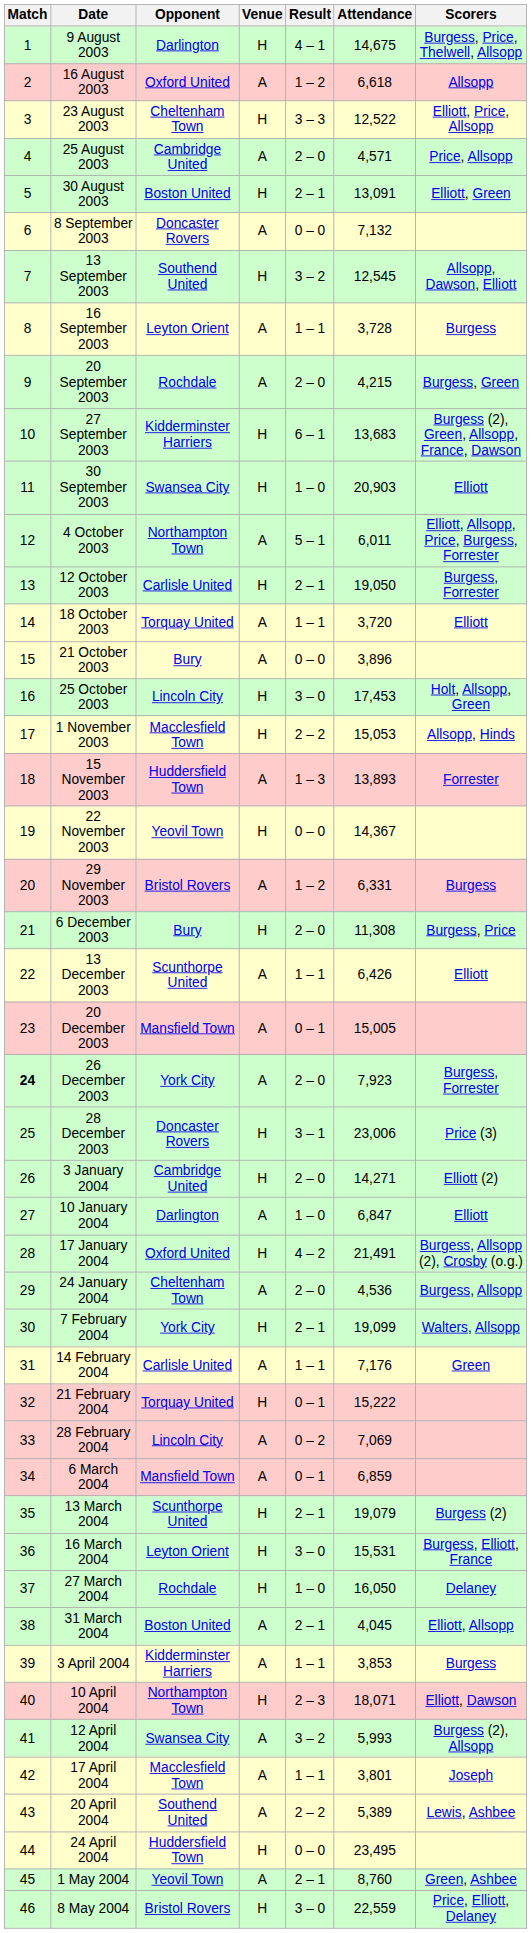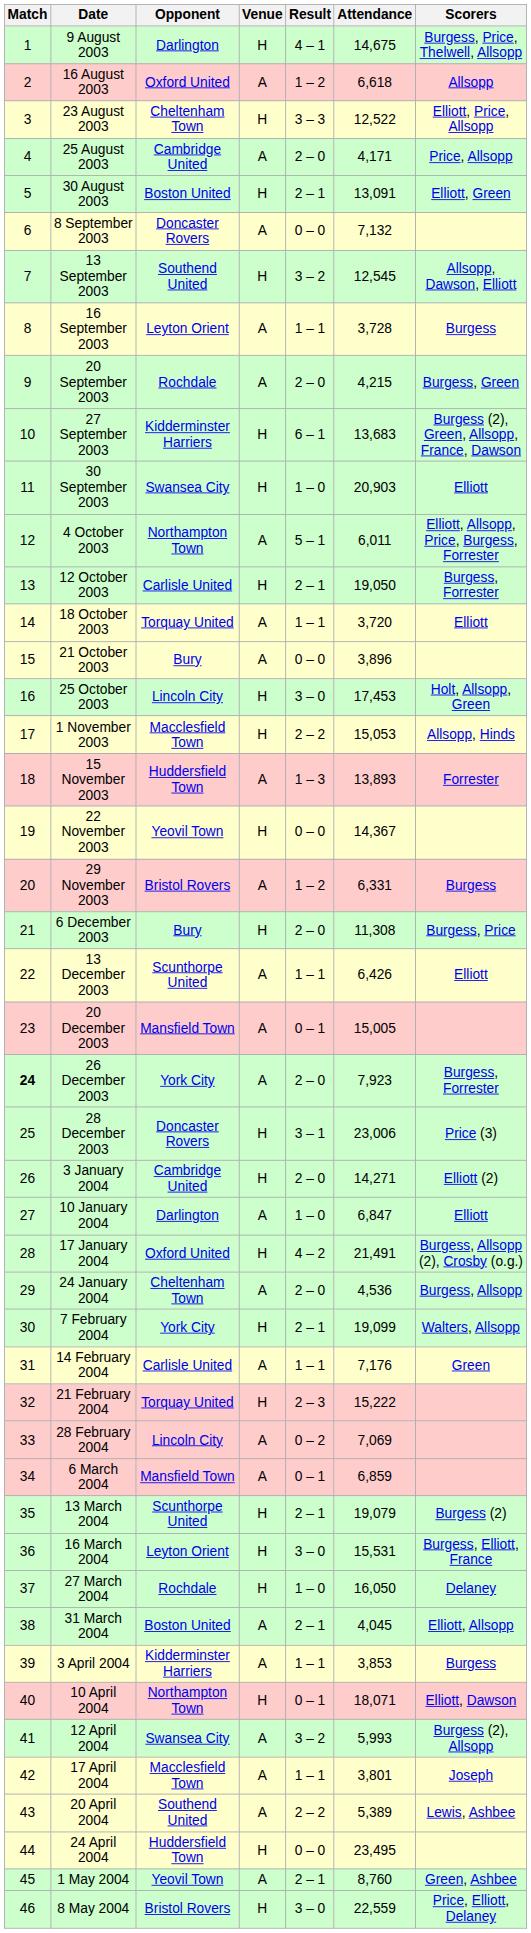 <table class="wikitable" style="font-size:100%; text-align:center">
 <tr>
 <th>Match</th>
 <th>Date</th>
 <th>Opponent</th>
 <th>Venue</th>
 <th>Result</th>
 <th>Attendance</th>
 <th>Scorers</th>
 </tr>
 <tr style="background: #CCFFCC;">
 <td>1</td>
 <td>9 August 2003</td>
 <td><a href='#'>Darlington</a></td>
 <td>H</td>
 <td>4 – 1</td>
 <td>14,675</td>
 <td><a href='#'>Burgess</a>, <a href='#'>Price</a>, <a href='#'>Thelwell</a>, <a href='#'>Allsopp</a></td>
 </tr>
 <tr style="background: #FFCCCC;">
 <td>2</td>
 <td>16 August 2003</td>
 <td><a href='#'>Oxford United</a></td>
 <td>A</td>
 <td>1 – 2</td>
 <td>6,618</td>
 <td><a href='#'>Allsopp</a></td>
 </tr>
 <tr style="background: #FFFFCC;">
 <td>3</td>
 <td>23 August 2003</td>
 <td><a href='#'>Cheltenham Town</a></td>
 <td>H</td>
 <td>3 – 3</td>
 <td>12,522</td>
 <td><a href='#'>Elliott</a>, <a href='#'>Price</a>, <a href='#'>Allsopp</a></td>
 </tr>
 <tr style="background: #CCFFCC;">
 <td>4</td>
 <td>25 August 2003</td>
 <td><a href='#'>Cambridge United</a></td>
 <td>A</td>
 <td>2 – 0</td>
-<td>4,571</td>
+<td>4,171</td>
 <td><a href='#'>Price</a>, <a href='#'>Allsopp</a></td>
 </tr>
 <tr style="background: #CCFFCC;">
 <td>5</td>
 <td>30 August 2003</td>
 <td><a href='#'>Boston United</a></td>
 <td>H</td>
 <td>2 – 1</td>
 <td>13,091</td>
 <td><a href='#'>Elliott</a>, <a href='#'>Green</a></td>
 </tr>
 <tr style="background: #FFFFCC;">
 <td>6</td>
 <td>8 September 2003</td>
 <td><a href='#'>Doncaster Rovers</a></td>
 <td>A</td>
 <td>0 – 0</td>
 <td>7,132</td>
 <td></td>
 </tr>
 <tr style="background: #CCFFCC;">
 <td>7</td>
 <td>13 September 2003</td>
 <td><a href='#'>Southend United</a></td>
 <td>H</td>
 <td>3 – 2</td>
 <td>12,545</td>
 <td><a href='#'>Allsopp</a>, <a href='#'>Dawson</a>, <a href='#'>Elliott</a></td>
 </tr>
 <tr style="background: #FFFFCC;">
 <td>8</td>
 <td>16 September 2003</td>
 <td><a href='#'>Leyton Orient</a></td>
 <td>A</td>
 <td>1 – 1</td>
 <td>3,728</td>
 <td><a href='#'>Burgess</a></td>
 </tr>
 <tr style="background: #CCFFCC;">
 <td>9</td>
 <td>20 September 2003</td>
 <td><a href='#'>Rochdale</a></td>
 <td>A</td>
 <td>2 – 0</td>
 <td>4,215</td>
 <td><a href='#'>Burgess</a>, <a href='#'>Green</a></td>
 </tr>
 <tr style="background: #CCFFCC;">
 <td>10</td>
 <td>27 September 2003</td>
 <td><a href='#'>Kidderminster Harriers</a></td>
 <td>H</td>
 <td>6 – 1</td>
 <td>13,683</td>
 <td><a href='#'>Burgess</a> (2), <a href='#'>Green</a>, <a href='#'>Allsopp</a>, <a href='#'>France</a>, <a href='#'>Dawson</a></td>
 </tr>
 <tr style="background: #CCFFCC;">
 <td>11</td>
 <td>30 September 2003</td>
 <td><a href='#'>Swansea City</a></td>
 <td>H</td>
 <td>1 – 0</td>
 <td>20,903</td>
 <td><a href='#'>Elliott</a></td>
 </tr>
 <tr style="background: #CCFFCC;">
 <td>12</td>
 <td>4 October 2003</td>
 <td><a href='#'>Northampton Town</a></td>
 <td>A</td>
 <td>5 – 1</td>
 <td>6,011</td>
 <td><a href='#'>Elliott</a>, <a href='#'>Allsopp</a>, <a href='#'>Price</a>, <a href='#'>Burgess</a>, <a href='#'>Forrester</a></td>
 </tr>
 <tr style="background: #CCFFCC;">
 <td>13</td>
 <td>12 October 2003</td>
 <td><a href='#'>Carlisle United</a></td>
 <td>H</td>
 <td>2 – 1</td>
 <td>19,050</td>
 <td><a href='#'>Burgess</a>, <a href='#'>Forrester</a></td>
 </tr>
 <tr style="background: #FFFFCC;">
 <td>14</td>
 <td>18 October 2003</td>
 <td><a href='#'>Torquay United</a></td>
 <td>A</td>
 <td>1 – 1</td>
 <td>3,720</td>
 <td><a href='#'>Elliott</a></td>
 </tr>
 <tr style="background: #FFFFCC;">
 <td>15</td>
 <td>21 October 2003</td>
 <td><a href='#'>Bury</a></td>
 <td>A</td>
 <td>0 – 0</td>
 <td>3,896</td>
 <td></td>
 </tr>
 <tr style="background: #CCFFCC;">
 <td>16</td>
 <td>25 October 2003</td>
 <td><a href='#'>Lincoln City</a></td>
 <td>H</td>
 <td>3 – 0</td>
 <td>17,453</td>
 <td><a href='#'>Holt</a>, <a href='#'>Allsopp</a>, <a href='#'>Green</a></td>
 </tr>
 <tr style="background: #FFFFCC;">
 <td>17</td>
 <td>1 November 2003</td>
 <td><a href='#'>Macclesfield Town</a></td>
 <td>H</td>
 <td>2 – 2</td>
 <td>15,053</td>
 <td><a href='#'>Allsopp</a>, <a href='#'>Hinds</a></td>
 </tr>
 <tr style="background: #FFCCCC;">
 <td>18</td>
 <td>15 November 2003</td>
 <td><a href='#'>Huddersfield Town</a></td>
 <td>A</td>
 <td>1 – 3</td>
 <td>13,893</td>
 <td><a href='#'>Forrester</a></td>
 </tr>
 <tr style="background: #FFFFCC;">
 <td>19</td>
 <td>22 November 2003</td>
 <td><a href='#'>Yeovil Town</a></td>
 <td>H</td>
 <td>0 – 0</td>
 <td>14,367</td>
 <td></td>
 </tr>
 <tr style="background: #FFCCCC;">
 <td>20</td>
 <td>29 November 2003</td>
 <td><a href='#'>Bristol Rovers</a></td>
 <td>A</td>
 <td>1 – 2</td>
 <td>6,331</td>
 <td><a href='#'>Burgess</a></td>
 </tr>
 <tr style="background: #CCFFCC;">
 <td>21</td>
 <td>6 December 2003</td>
 <td><a href='#'>Bury</a></td>
 <td>H</td>
 <td>2 – 0</td>
 <td>11,308</td>
 <td><a href='#'>Burgess</a>, <a href='#'>Price</a></td>
 </tr>
 <tr style="background: #FFFFCC;">
 <td>22</td>
 <td>13 December 2003</td>
 <td><a href='#'>Scunthorpe United</a></td>
 <td>A</td>
 <td>1 – 1</td>
 <td>6,426</td>
 <td><a href='#'>Elliott</a></td>
 </tr>
 <tr style="background: #FFCCCC;">
 <td>23</td>
 <td>20 December 2003</td>
 <td><a href='#'>Mansfield Town</a></td>
 <td>A</td>
 <td>0 – 1</td>
 <td>15,005</td>
 <td></td>
 </tr>
 <tr style="background: #CCFFCC;">
 <td><strong>24</strong></td>
 <td>26 December 2003</td>
 <td><a href='#'>York City</a></td>
 <td>A</td>
 <td>2 – 0</td>
 <td>7,923</td>
 <td><a href='#'>Burgess</a>, <a href='#'>Forrester</a></td>
 </tr>
 <tr style="background: #CCFFCC;">
 <td>25</td>
 <td>28 December 2003</td>
 <td><a href='#'>Doncaster Rovers</a></td>
 <td>H</td>
 <td>3 – 1</td>
 <td>23,006</td>
 <td><a href='#'>Price</a> (3)</td>
 </tr>
 <tr style="background: #CCFFCC;">
 <td>26</td>
 <td>3 January 2004</td>
 <td><a href='#'>Cambridge United</a></td>
 <td>H</td>
 <td>2 – 0</td>
 <td>14,271</td>
 <td><a href='#'>Elliott</a> (2)</td>
 </tr>
 <tr style="background: #CCFFCC;">
 <td>27</td>
 <td>10 January 2004</td>
 <td><a href='#'>Darlington</a></td>
 <td>A</td>
 <td>1 – 0</td>
 <td>6,847</td>
 <td><a href='#'>Elliott</a></td>
 </tr>
 <tr style="background: #CCFFCC;">
 <td>28</td>
 <td>17 January 2004</td>
 <td><a href='#'>Oxford United</a></td>
 <td>H</td>
 <td>4 – 2</td>
 <td>21,491</td>
 <td><a href='#'>Burgess</a>, <a href='#'>Allsopp</a> (2), <a href='#'>Crosby</a> (o.g.)</td>
 </tr>
 <tr style="background: #CCFFCC;">
 <td>29</td>
 <td>24 January 2004</td>
 <td><a href='#'>Cheltenham Town</a></td>
 <td>A</td>
 <td>2 – 0</td>
 <td>4,536</td>
 <td><a href='#'>Burgess</a>, <a href='#'>Allsopp</a></td>
 </tr>
 <tr style="background: #CCFFCC;">
 <td>30</td>
 <td>7 February 2004</td>
 <td><a href='#'>York City</a></td>
 <td>H</td>
 <td>2 – 1</td>
 <td>19,099</td>
 <td><a href='#'>Walters</a>, <a href='#'>Allsopp</a></td>
 </tr>
 <tr style="background: #FFFFCC;">
 <td>31</td>
 <td>14 February 2004</td>
 <td><a href='#'>Carlisle United</a></td>
 <td>A</td>
 <td>1 – 1</td>
 <td>7,176</td>
 <td><a href='#'>Green</a></td>
 </tr>
 <tr style="background: #FFCCCC;">
 <td>32</td>
 <td>21 February 2004</td>
 <td><a href='#'>Torquay United</a></td>
 <td>H</td>
-<td>0 – 1</td>
+<td>2 – 3</td>
 <td>15,222</td>
 <td></td>
 </tr>
 <tr style="background: #FFCCCC;">
 <td>33</td>
 <td>28 February 2004</td>
 <td><a href='#'>Lincoln City</a></td>
 <td>A</td>
 <td>0 – 2</td>
 <td>7,069</td>
 <td></td>
 </tr>
 <tr style="background: #FFCCCC;">
 <td>34</td>
 <td>6 March 2004</td>
 <td><a href='#'>Mansfield Town</a></td>
 <td>A</td>
 <td>0 – 1</td>
 <td>6,859</td>
 <td></td>
 </tr>
 <tr style="background: #CCFFCC;">
 <td>35</td>
 <td>13 March 2004</td>
 <td><a href='#'>Scunthorpe United</a></td>
 <td>H</td>
 <td>2 – 1</td>
 <td>19,079</td>
 <td><a href='#'>Burgess</a> (2)</td>
 </tr>
 <tr style="background: #CCFFCC;">
 <td>36</td>
 <td>16 March 2004</td>
 <td><a href='#'>Leyton Orient</a></td>
 <td>H</td>
 <td>3 – 0</td>
 <td>15,531</td>
 <td><a href='#'>Burgess</a>, <a href='#'>Elliott</a>, <a href='#'>France</a></td>
 </tr>
 <tr style="background: #CCFFCC;">
 <td>37</td>
 <td>27 March 2004</td>
 <td><a href='#'>Rochdale</a></td>
 <td>H</td>
 <td>1 – 0</td>
 <td>16,050</td>
 <td><a href='#'>Delaney</a></td>
 </tr>
 <tr style="background: #CCFFCC;">
 <td>38</td>
 <td>31 March 2004</td>
 <td><a href='#'>Boston United</a></td>
 <td>A</td>
 <td>2 – 1</td>
 <td>4,045</td>
 <td><a href='#'>Elliott</a>, <a href='#'>Allsopp</a></td>
 </tr>
 <tr style="background: #FFFFCC;">
 <td>39</td>
 <td>3 April 2004</td>
 <td><a href='#'>Kidderminster Harriers</a></td>
 <td>A</td>
 <td>1 – 1</td>
 <td>3,853</td>
 <td><a href='#'>Burgess</a></td>
 </tr>
 <tr style="background: #FFCCCC;">
 <td>40</td>
 <td>10 April 2004</td>
 <td><a href='#'>Northampton Town</a></td>
 <td>H</td>
-<td>2 – 3</td>
+<td>0 – 1</td>
 <td>18,071</td>
 <td><a href='#'>Elliott</a>, <a href='#'>Dawson</a></td>
 </tr>
 <tr style="background: #CCFFCC;">
 <td>41</td>
 <td>12 April 2004</td>
 <td><a href='#'>Swansea City</a></td>
 <td>A</td>
 <td>3 – 2</td>
 <td>5,993</td>
 <td><a href='#'>Burgess</a> (2), <a href='#'>Allsopp</a></td>
 </tr>
 <tr style="background: #FFFFCC;">
 <td>42</td>
 <td>17 April 2004</td>
 <td><a href='#'>Macclesfield Town</a></td>
 <td>A</td>
 <td>1 – 1</td>
 <td>3,801</td>
 <td><a href='#'>Joseph</a></td>
 </tr>
 <tr style="background: #FFFFCC;">
 <td>43</td>
 <td>20 April 2004</td>
 <td><a href='#'>Southend United</a></td>
 <td>A</td>
 <td>2 – 2</td>
 <td>5,389</td>
 <td><a href='#'>Lewis</a>, <a href='#'>Ashbee</a></td>
 </tr>
 <tr style="background: #FFFFCC;">
 <td>44</td>
 <td>24 April 2004</td>
 <td><a href='#'>Huddersfield Town</a></td>
 <td>H</td>
 <td>0 – 0</td>
 <td>23,495</td>
 <td></td>
 </tr>
 <tr style="background: #CCFFCC;">
 <td>45</td>
 <td>1 May 2004</td>
 <td><a href='#'>Yeovil Town</a></td>
 <td>A</td>
 <td>2 – 1</td>
 <td>8,760</td>
 <td><a href='#'>Green</a>, <a href='#'>Ashbee</a></td>
 </tr>
 <tr style="background: #CCFFCC;">
 <td>46</td>
 <td>8 May 2004</td>
 <td><a href='#'>Bristol Rovers</a></td>
 <td>H</td>
 <td>3 – 0</td>
 <td>22,559</td>
 <td><a href='#'>Price</a>, <a href='#'>Elliott</a>, <a href='#'>Delaney</a></td>
 </tr>
 </table>
